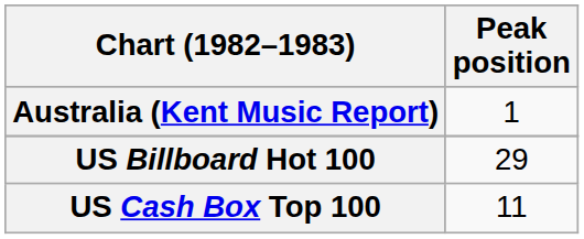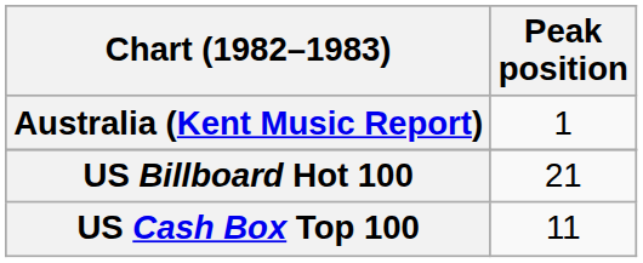 <table class="wikitable sortable plainrowheaders" style="text-align:center">
 <tr>
 <th scope="col">Chart (1982–1983)</th>
 <th scope="col">Peak<br>position</th>
 </tr>
 <tr>
 <th scope="row">Australia (<a href='#'>Kent Music Report</a>)</th>
 <td>1</td>
 </tr>
 <tr>
 </tr>
 <tr>
 <th scope="row">US <em>Billboard</em> Hot 100</th>
-<td>29</td>
+<td>21</td>
 </tr>
 <tr>
 <th scope="row">US <em><a href='#'>Cash Box</a></em> Top 100</th>
 <td>11</td>
 </tr>
 </table>
